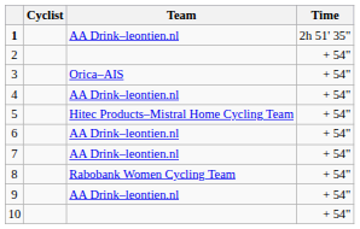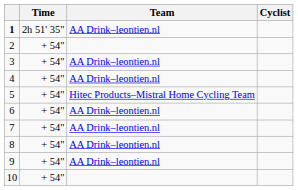 <table class="wikitable">
 <tr style="background:#ccccff;">
 <th></th>
+<th>Time</th>
+<th>Team</th>
 <th>Cyclist</th>
-<th>Team</th>
-<th>Time</th>
 </tr>
 <tr>
 <td align=center><strong>1</strong></td>
+<td align=right>2h 51' 35"</td>
+<td><a href='#'>AA Drink–leontien.nl</a></td>
 <td></td>
-<td><a href='#'>AA Drink–leontien.nl</a></td>
-<td align=right>2h 51' 35"</td>
 </tr>
 <tr>
 <td align=center>2</td>
+<td align=right>+ 54"</td>
 <td></td>
 <td></td>
-<td align=right>+ 54"</td>
 </tr>
 <tr>
 <td align=center>3</td>
+<td align=right>+ 54"</td>
+<td><a href='#'>AA Drink–leontien.nl</a></td>
 <td></td>
-<td><a href='#'>Orica–AIS</a></td>
-<td align=right>+ 54"</td>
 </tr>
 <tr>
 <td align=center>4</td>
+<td align=right>+ 54"</td>
+<td><a href='#'>AA Drink–leontien.nl</a></td>
 <td></td>
-<td><a href='#'>AA Drink–leontien.nl</a></td>
-<td align=right>+ 54"</td>
 </tr>
 <tr>
 <td align=center>5</td>
+<td align=right>+ 54"</td>
+<td><a href='#'>Hitec Products–Mistral Home Cycling Team</a></td>
 <td></td>
-<td><a href='#'>Hitec Products–Mistral Home Cycling Team</a></td>
-<td align=right>+ 54"</td>
 </tr>
 <tr>
 <td align=center>6</td>
+<td align=right>+ 54"</td>
+<td><a href='#'>AA Drink–leontien.nl</a></td>
 <td></td>
-<td><a href='#'>AA Drink–leontien.nl</a></td>
-<td align=right>+ 54"</td>
 </tr>
 <tr>
 <td align=center>7</td>
+<td align=right>+ 54"</td>
+<td><a href='#'>AA Drink–leontien.nl</a></td>
 <td></td>
-<td><a href='#'>AA Drink–leontien.nl</a></td>
-<td align=right>+ 54"</td>
 </tr>
 <tr>
 <td align=center>8</td>
+<td align=right>+ 54"</td>
+<td><a href='#'>AA Drink–leontien.nl</a></td>
 <td></td>
-<td><a href='#'>Rabobank Women Cycling Team</a></td>
-<td align=right>+ 54"</td>
 </tr>
 <tr>
 <td align=center>9</td>
+<td align=right>+ 54"</td>
+<td><a href='#'>AA Drink–leontien.nl</a></td>
 <td></td>
-<td><a href='#'>AA Drink–leontien.nl</a></td>
-<td align=right>+ 54"</td>
 </tr>
 <tr>
 <td align=center>10</td>
+<td align=right>+ 54"</td>
 <td></td>
 <td></td>
-<td align=right>+ 54"</td>
 </tr>
 </table>
